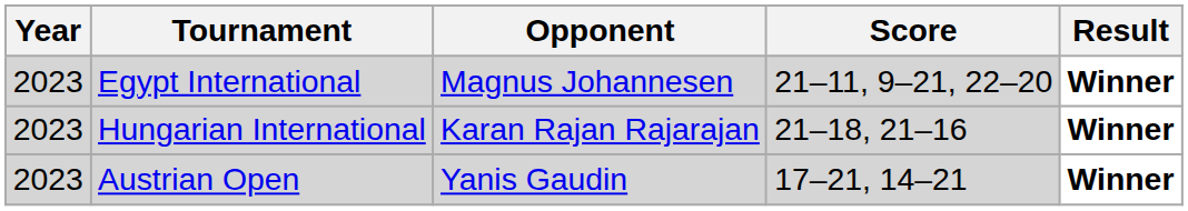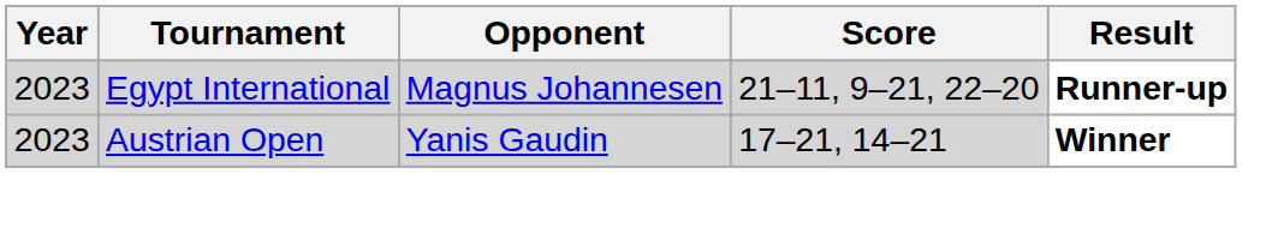 <table class="sortable wikitable" style="font-size: 90%;">
 <tr>
 <th>Year</th>
 <th>Tournament</th>
 <th>Opponent</th>
 <th>Score</th>
 <th>Result</th>
 </tr>
 <tr style="background:#D5D5D5">
 <td align="center">2023</td>
 <td><a href='#'>Egypt International</a></td>
 <td> <a href='#'>Magnus Johannesen</a></td>
 <td>21–11, 9–21, 22–20</td>
-<td bgcolor="#FFFFFF"> <strong>Winner</strong></td>
-</tr>
-<tr style="background:#D5D5D5">
-<td align="center">2023</td>
-<td><a href='#'>Hungarian International</a></td>
-<td> <a href='#'>Karan Rajan Rajarajan</a></td>
-<td>21–18, 21–16</td>
-<td bgcolor="#FFFFFF"> <strong>Winner</strong></td>
+<td bgcolor="#FFFFFF"> <strong>Runner-up</strong></td>
 </tr>
 <tr style="background:#D5D5D5">
 <td align="center">2023</td>
 <td><a href='#'>Austrian Open</a></td>
 <td> <a href='#'>Yanis Gaudin</a></td>
 <td>17–21, 14–21</td>
 <td bgcolor="#FFFFFF"> <strong>Winner</strong></td>
 </tr>
 </table>
